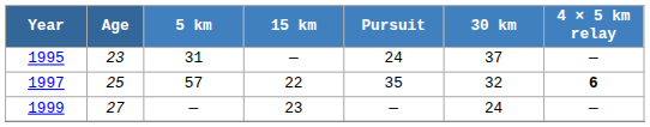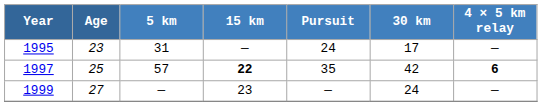 <table class="wikitable" style="font-size:95%; text-align:center; border:grey solid 1px; border-collapse:collapse; background:#ffffff;">
 <tr>
 <th style="background-color:#369; color:white; width:60px;"> Year </th>
 <th style="background-color:#369; color:white; width:40px;"> Age </th>
 <th style="background-color:#4180be; color:white; width:75px;"> 5 km </th>
 <th style="background-color:#4180be; color:white; width:75px;"> 15 km </th>
 <th style="background-color:#4180be; color:white; width:75px;"> Pursuit </th>
 <th style="background-color:#4180be; color:white; width:75px;"> 30 km </th>
 <th style="background-color:#4180be; color:white; width:75px;"> 4 × 5 km <br> relay </th>
 </tr>
 <tr>
 <td><a href='#'>1995</a></td>
 <td><em>23</em></td>
 <td>31</td>
 <td>—</td>
 <td>24</td>
-<td>37</td>
+<td>17</td>
 <td>—</td>
 </tr>
 <tr>
 <td><a href='#'>1997</a></td>
 <td><em>25</em></td>
 <td>57</td>
-<td>22</td>
+<td><strong>22</strong></td>
 <td>35</td>
-<td>32</td>
+<td>42</td>
 <td><strong>6</strong></td>
 </tr>
 <tr>
 <td><a href='#'>1999</a></td>
 <td><em>27</em></td>
 <td>—</td>
 <td>23</td>
 <td>—</td>
 <td>24</td>
 <td>—</td>
 </tr>
 <tr>
 </tr>
 </table>
